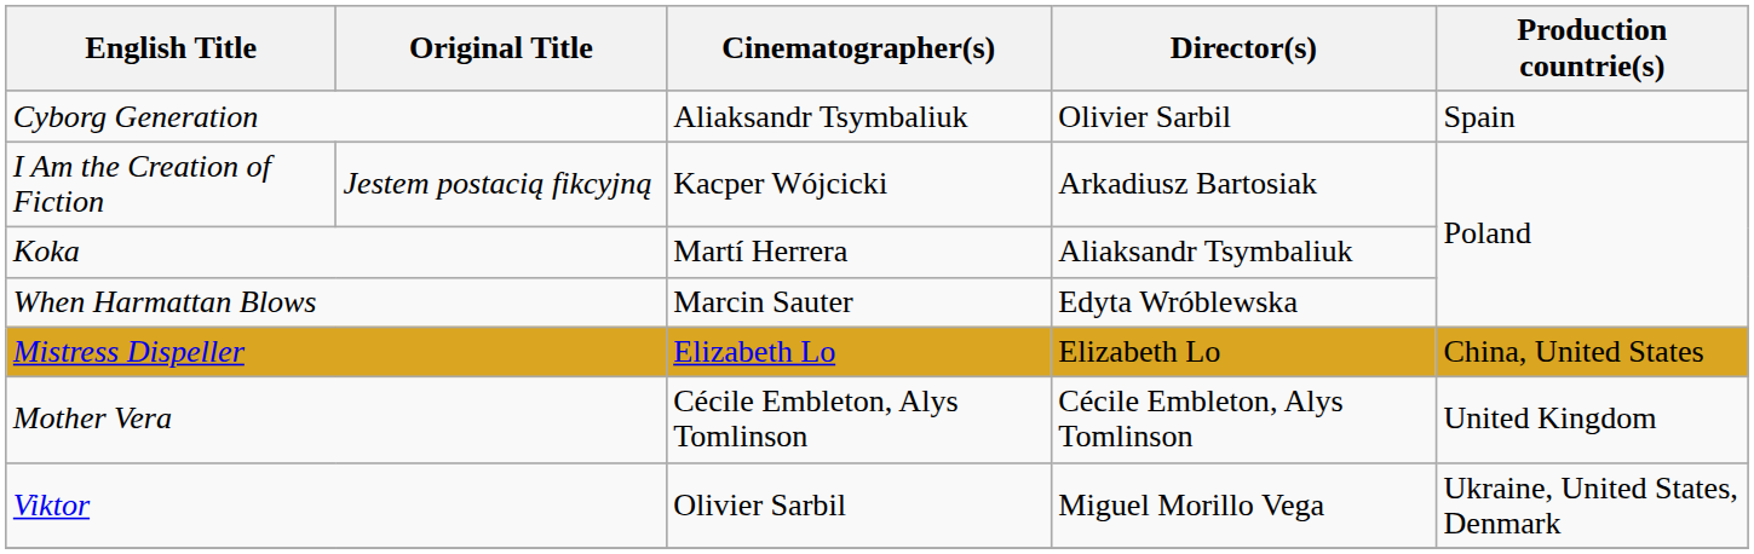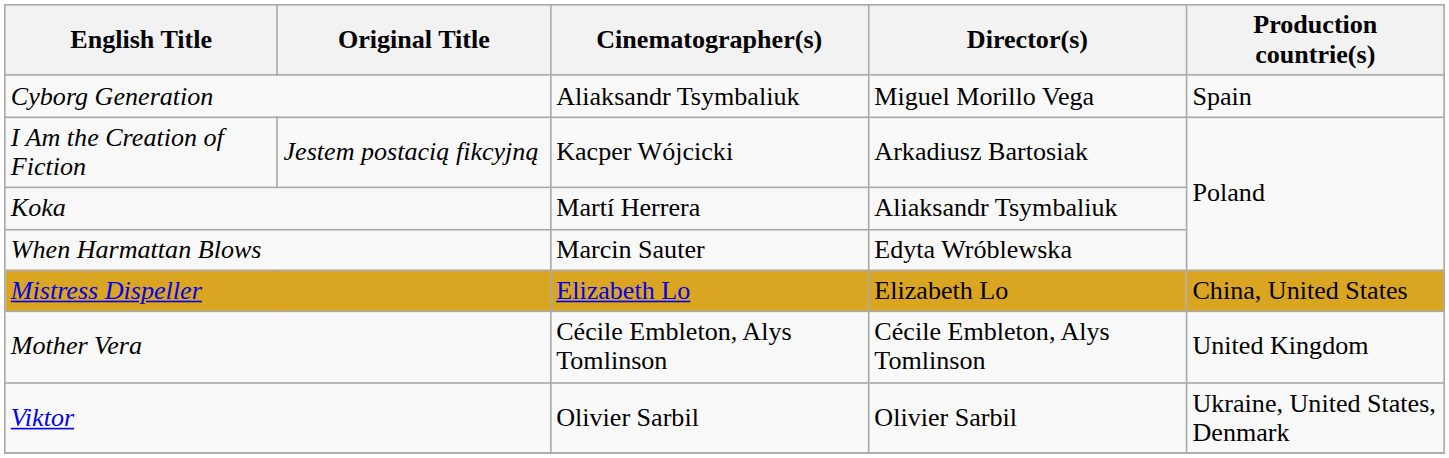 <table class="wikitable" style="width:100%; margin-bottom:4px">
 <tr>
 <th scope="col" width="18%">English Title</th>
 <th scope="col" width="18%">Original Title</th>
 <th scope="col" width="21%">Cinematographer(s)</th>
 <th scope="col" width="21%">Director(s)</th>
 <th scope="col" width="17%">Production countrie(s)</th>
 </tr>
 <tr>
 <td colspan="2"><em>Cyborg Generation</em></td>
 <td>Aliaksandr Tsymbaliuk</td>
-<td>Olivier Sarbil</td>
+<td>Miguel Morillo Vega</td>
 <td>Spain</td>
 </tr>
 <tr>
 <td><em>I Am the Creation of Fiction</em></td>
 <td><em>Jestem postacią fikcyjną</em></td>
 <td>Kacper Wójcicki</td>
 <td>Arkadiusz Bartosiak</td>
 <td rowspan="3">Poland</td>
 </tr>
 <tr>
 <td colspan="2"><em>Koka</em></td>
 <td>Martí Herrera</td>
 <td>Aliaksandr Tsymbaliuk</td>
 </tr>
 <tr>
 <td colspan="2"><em>When Harmattan Blows</em></td>
 <td>Marcin Sauter</td>
 <td>Edyta Wróblewska</td>
 </tr>
 <tr style="background:#daa520">
 <td colspan="2"><em><a href='#'>Mistress Dispeller</a></em></td>
 <td><a href='#'>Elizabeth Lo</a></td>
 <td>Elizabeth Lo</td>
 <td>China, United States</td>
 </tr>
 <tr>
 <td colspan="2"><em>Mother Vera</em></td>
 <td>Cécile Embleton, Alys Tomlinson</td>
 <td>Cécile Embleton, Alys Tomlinson</td>
 <td>United Kingdom</td>
 </tr>
 <tr>
 <td colspan="2"><em><a href='#'>Viktor</a></em></td>
 <td>Olivier Sarbil</td>
-<td>Miguel Morillo Vega</td>
+<td>Olivier Sarbil</td>
 <td>Ukraine, United States, Denmark</td>
 </tr>
 <tr>
 </tr>
 </table>
